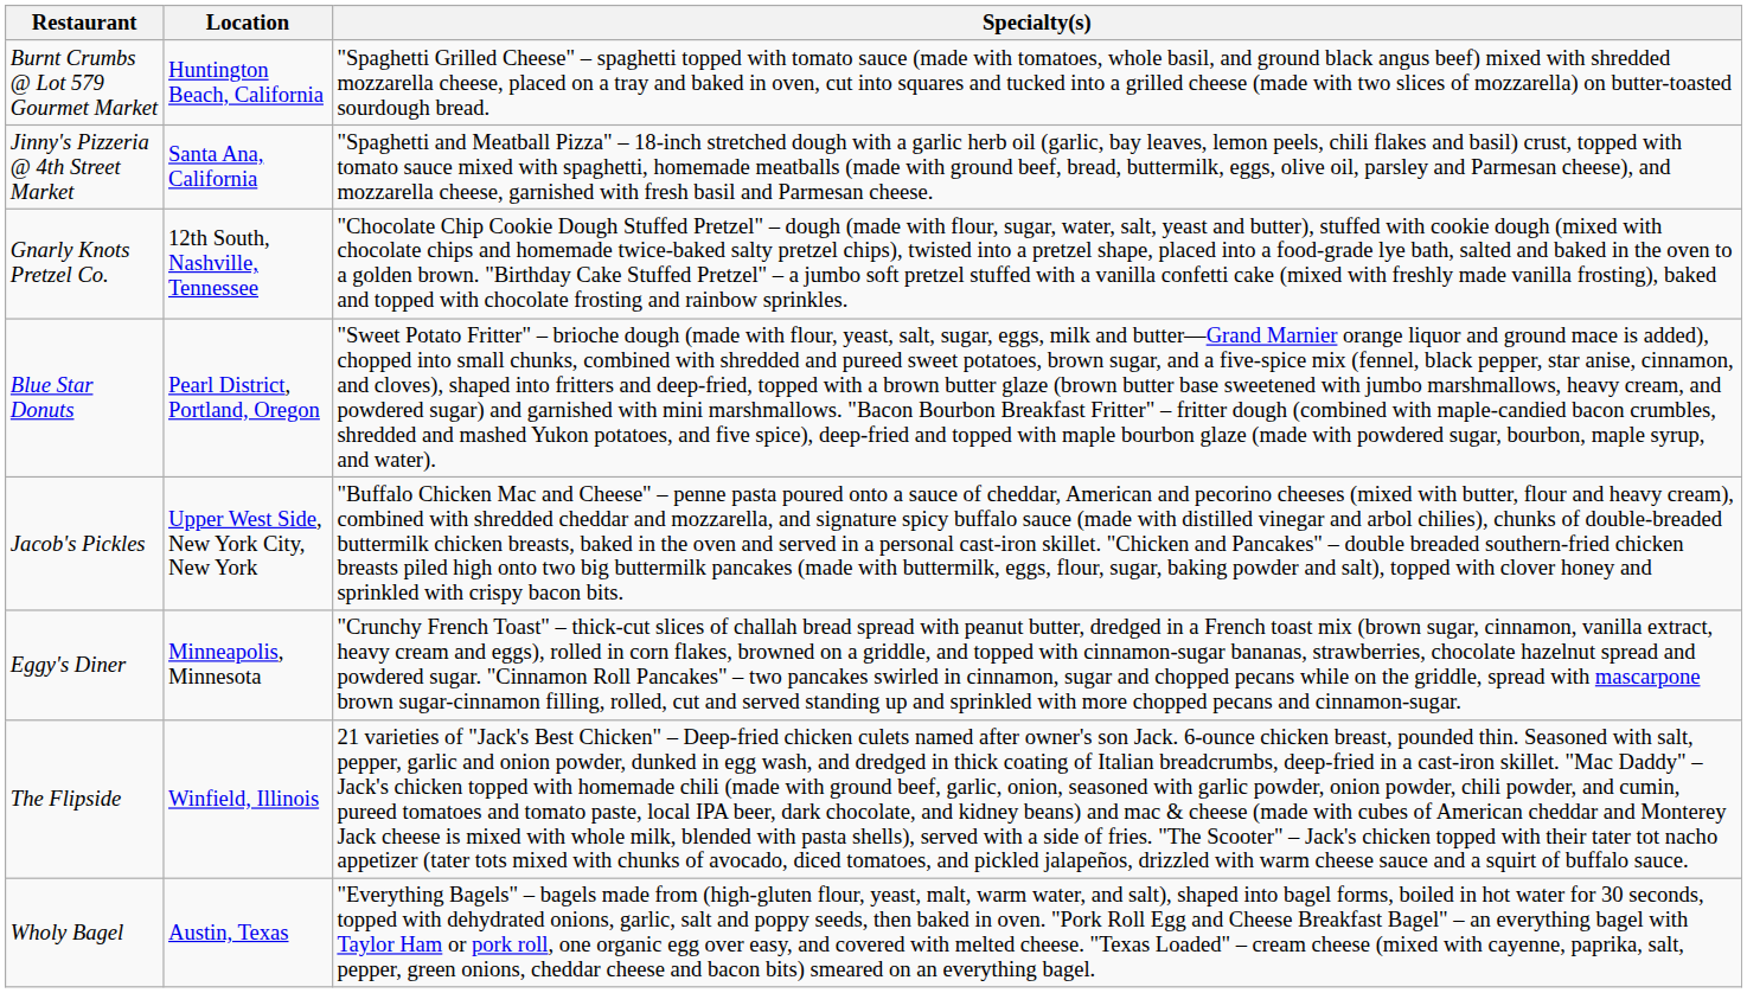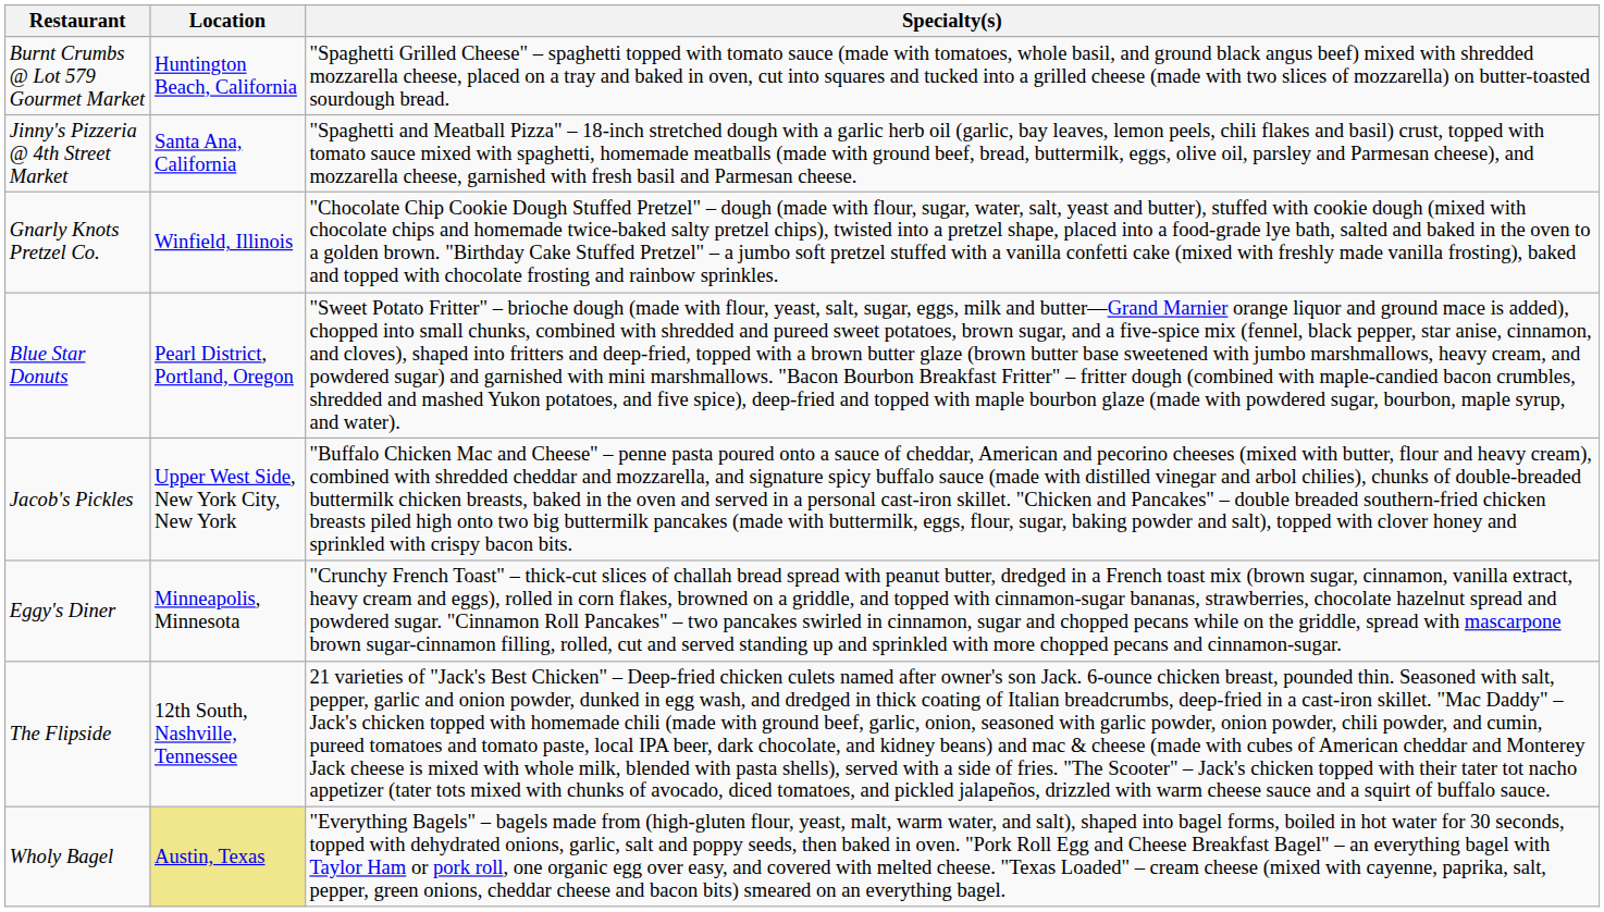 <table class="wikitable" style="width:100%;">
 <tr>
 <th>Restaurant</th>
 <th>Location</th>
 <th>Specialty(s)</th>
 </tr>
 <tr>
 <td><em>Burnt Crumbs</em> @ <em>Lot 579 Gourmet Market</em></td>
 <td><a href='#'>Huntington Beach, California</a></td>
 <td>"Spaghetti Grilled Cheese" – spaghetti topped with tomato sauce (made with tomatoes, whole basil, and ground black angus beef) mixed with shredded mozzarella cheese, placed on a tray and baked in oven, cut into squares and tucked into a grilled cheese (made with two slices of mozzarella) on butter-toasted sourdough bread.</td>
 </tr>
 <tr>
 <td><em>Jinny's Pizzeria</em> @ <em>4th Street Market</em></td>
 <td><a href='#'>Santa Ana, California</a></td>
 <td>"Spaghetti and Meatball Pizza" – 18-inch stretched dough with a garlic herb oil (garlic, bay leaves, lemon peels, chili flakes and basil) crust, topped with tomato sauce mixed with spaghetti, homemade meatballs (made with ground beef, bread, buttermilk, eggs, olive oil, parsley and Parmesan cheese), and mozzarella cheese, garnished with fresh basil and Parmesan cheese.</td>
 </tr>
 <tr>
 <td><em>Gnarly Knots Pretzel Co.</em></td>
-<td>12th South, <a href='#'>Nashville, Tennessee</a></td>
+<td><a href='#'>Winfield, Illinois</a></td>
 <td>"Chocolate Chip Cookie Dough Stuffed Pretzel" – dough (made with flour, sugar, water, salt, yeast and butter), stuffed with cookie dough (mixed with chocolate chips and homemade twice-baked salty pretzel chips), twisted into a pretzel shape, placed into a food-grade lye bath, salted and baked in the oven to a golden brown. "Birthday Cake Stuffed Pretzel" – a jumbo soft pretzel stuffed with a vanilla confetti cake (mixed with freshly made vanilla frosting), baked and topped with chocolate frosting and rainbow sprinkles.</td>
 </tr>
 <tr>
 <td><em><a href='#'>Blue Star Donuts</a></em></td>
 <td><a href='#'>Pearl District</a>, <a href='#'>Portland, Oregon</a></td>
 <td>"Sweet Potato Fritter" – brioche dough (made with flour, yeast, salt, sugar, eggs, milk and butter—<a href='#'>Grand Marnier</a> orange liquor and ground mace is added), chopped into small chunks, combined with shredded and pureed sweet potatoes, brown sugar, and a five-spice mix (fennel, black pepper, star anise, cinnamon, and cloves), shaped into fritters and deep-fried, topped with a brown butter glaze (brown butter base sweetened with jumbo marshmallows, heavy cream, and powdered sugar) and garnished with mini marshmallows. "Bacon Bourbon Breakfast Fritter" – fritter dough (combined with maple-candied bacon crumbles, shredded and mashed Yukon potatoes, and five spice), deep-fried and topped with maple bourbon glaze (made with powdered sugar, bourbon, maple syrup, and water).</td>
 </tr>
 <tr>
 <td><em>Jacob's Pickles</em></td>
 <td><a href='#'>Upper West Side</a>, New York City, New York</td>
 <td>"Buffalo Chicken Mac and Cheese" – penne pasta poured onto a sauce of cheddar, American and pecorino cheeses (mixed with butter, flour and heavy cream), combined with shredded cheddar and mozzarella, and signature spicy buffalo sauce (made with distilled vinegar and arbol chilies), chunks of double-breaded buttermilk chicken breasts, baked in the oven and served in a personal cast-iron skillet. "Chicken and Pancakes" – double breaded southern-fried chicken breasts piled high onto two big buttermilk pancakes (made with buttermilk, eggs, flour, sugar, baking powder and salt), topped with clover honey and sprinkled with crispy bacon bits.</td>
 </tr>
 <tr>
 <td><em>Eggy's Diner</em></td>
 <td><a href='#'>Minneapolis</a>, Minnesota</td>
 <td>"Crunchy French Toast" – thick-cut slices of challah bread spread with peanut butter, dredged in a French toast mix (brown sugar, cinnamon, vanilla extract, heavy cream and eggs), rolled in corn flakes, browned on a griddle, and topped with cinnamon-sugar bananas, strawberries, chocolate hazelnut spread and powdered sugar. "Cinnamon Roll Pancakes" – two pancakes swirled in cinnamon, sugar and chopped pecans while on the griddle, spread with <a href='#'>mascarpone</a> brown sugar-cinnamon filling, rolled, cut and served standing up and sprinkled with more chopped pecans and cinnamon-sugar.</td>
 </tr>
 <tr>
 <td><em>The Flipside</em></td>
-<td><a href='#'>Winfield, Illinois</a></td>
+<td>12th South, <a href='#'>Nashville, Tennessee</a></td>
 <td>21 varieties of "Jack's Best Chicken" – Deep-fried chicken culets named after owner's son Jack. 6-ounce chicken breast, pounded thin. Seasoned with salt, pepper, garlic and onion powder, dunked in egg wash, and dredged in thick coating of Italian breadcrumbs, deep-fried in a cast-iron skillet. "Mac Daddy" – Jack's chicken topped with homemade chili (made with ground beef, garlic, onion, seasoned with garlic powder, onion powder, chili powder, and cumin, pureed tomatoes and tomato paste, local IPA beer, dark chocolate, and kidney beans) and mac & cheese (made with cubes of American cheddar and Monterey Jack cheese is mixed with whole milk, blended with pasta shells), served with a side of fries. "The Scooter" – Jack's chicken topped with their tater tot nacho appetizer (tater tots mixed with chunks of avocado, diced tomatoes, and pickled jalapeños, drizzled with warm cheese sauce and a squirt of buffalo sauce.</td>
 </tr>
 <tr>
 <td><em>Wholy Bagel</em></td>
-<td><a href='#'>Austin, Texas</a></td>
+<td style="background: khaki;"><a href='#'>Austin, Texas</a></td>
 <td>"Everything Bagels" – bagels made from (high-gluten flour, yeast, malt, warm water, and salt), shaped into bagel forms, boiled in hot water for 30 seconds, topped with dehydrated onions, garlic, salt and poppy seeds, then baked in oven. "Pork Roll Egg and Cheese Breakfast Bagel" – an everything bagel with <a href='#'>Taylor Ham</a> or <a href='#'>pork roll</a>, one organic egg over easy, and covered with melted cheese. "Texas Loaded" – cream cheese (mixed with cayenne, paprika, salt, pepper, green onions, cheddar cheese and bacon bits) smeared on an everything bagel.</td>
 </tr>
 </table>
